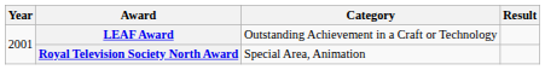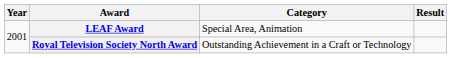 <table class="wikitable plainrowheaders">
 <tr>
 <th scope=col>Year</th>
 <th scope=col>Award</th>
 <th scope=col>Category</th>
 <th scope=col>Result</th>
 </tr>
 <tr>
 <td rowspan=2>2001</td>
 <th scope=row><a href='#'>LEAF Award</a></th>
-<td>Outstanding Achievement in a Craft or Technology</td>
+<td>Special Area, Animation</td>
 <td></td>
 </tr>
 <tr>
 <th scope=row><a href='#'>Royal Television Society North Award</a></th>
-<td>Special Area, Animation</td>
+<td>Outstanding Achievement in a Craft or Technology</td>
 <td></td>
 </tr>
 </table>
